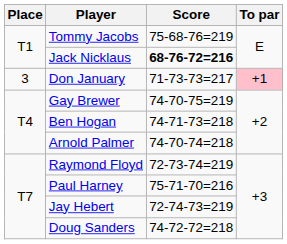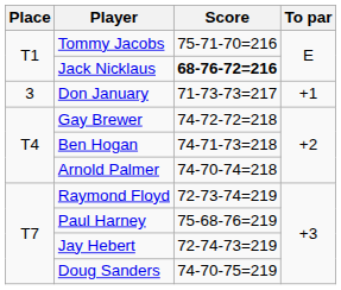 <table class="wikitable">
 <tr>
 <th>Place</th>
 <th>Player</th>
 <th>Score</th>
 <th>To par</th>
 </tr>
 <tr>
 <td align="center" rowspan=2>T1</td>
 <td> <a href='#'>Tommy Jacobs</a></td>
-<td>75-68-76=219</td>
+<td>75-71-70=216</td>
 <td rowspan="2" align="center">E</td>
 </tr>
 <tr>
 <td> <a href='#'>Jack Nicklaus</a></td>
 <td><strong>68-76-72=216</strong></td>
 </tr>
 <tr>
 <td align="center">3</td>
 <td> <a href='#'>Don January</a></td>
 <td>71-73-73=217</td>
-<td align="center" style="background: pink;">+1</td>
+<td align="center">+1</td>
 </tr>
 <tr>
 <td align="center" rowspan=3>T4</td>
 <td> <a href='#'>Gay Brewer</a></td>
-<td>74-70-75=219</td>
+<td>74-72-72=218</td>
 <td rowspan="3" align="center">+2</td>
 </tr>
 <tr>
 <td> <a href='#'>Ben Hogan</a></td>
 <td>74-71-73=218</td>
 </tr>
 <tr>
 <td> <a href='#'>Arnold Palmer</a></td>
 <td>74-70-74=218</td>
 </tr>
 <tr>
 <td rowspan="4" align="center">T7</td>
 <td> <a href='#'>Raymond Floyd</a></td>
 <td>72-73-74=219</td>
 <td rowspan="4" align="center">+3</td>
 </tr>
 <tr>
 <td> <a href='#'>Paul Harney</a></td>
-<td>75-71-70=216</td>
+<td>75-68-76=219</td>
 </tr>
 <tr>
 <td> <a href='#'>Jay Hebert</a></td>
 <td>72-74-73=219</td>
 </tr>
 <tr>
 <td> <a href='#'>Doug Sanders</a></td>
-<td>74-72-72=218</td>
+<td>74-70-75=219</td>
 </tr>
 </table>
